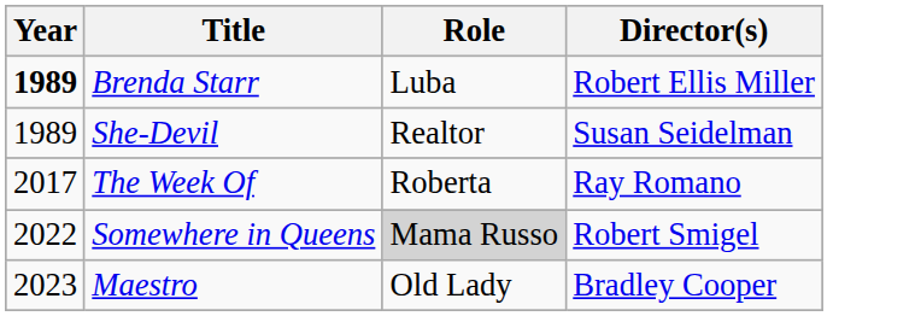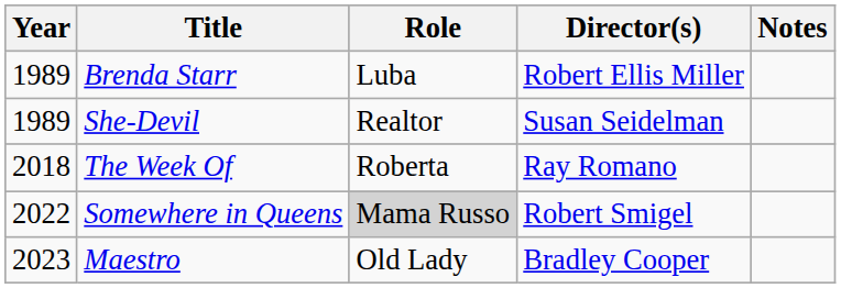 <table class="wikitable">
 <tr>
 <th>Year</th>
 <th>Title</th>
 <th>Role</th>
 <th>Director(s)</th>
+<th>Notes</th>
 </tr>
 <tr>
-<td><strong>1989</strong></td>
+<td>1989</td>
 <td><em><a href='#'>Brenda Starr</a></em></td>
 <td>Luba</td>
 <td><a href='#'>Robert Ellis Miller</a></td>
+<td></td>
 </tr>
 <tr>
 <td>1989</td>
 <td><em><a href='#'>She-Devil</a></em></td>
 <td>Realtor</td>
 <td><a href='#'>Susan Seidelman</a></td>
+<td></td>
 </tr>
 <tr>
-<td>2017</td>
+<td>2018</td>
 <td><em><a href='#'>The Week Of</a></em></td>
 <td>Roberta</td>
 <td><a href='#'>Ray Romano</a></td>
+<td></td>
 </tr>
 <tr>
 <td>2022</td>
 <td><em><a href='#'>Somewhere in Queens</a></em></td>
 <td style="background: lightgrey;">Mama Russo</td>
 <td><a href='#'>Robert Smigel</a></td>
+<td></td>
 </tr>
 <tr>
 <td>2023</td>
 <td><em><a href='#'>Maestro</a></em></td>
 <td>Old Lady</td>
 <td><a href='#'>Bradley Cooper</a></td>
+<td></td>
 </tr>
 </table>
